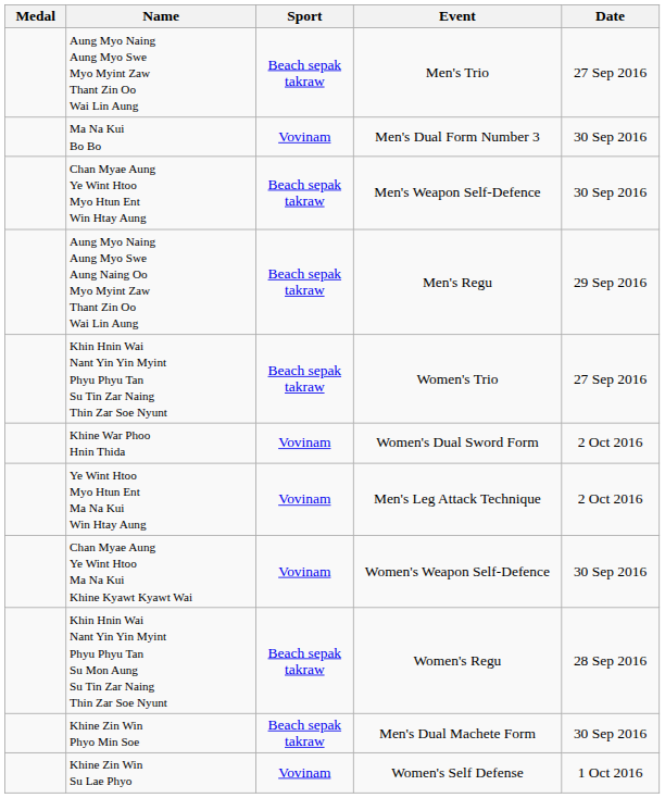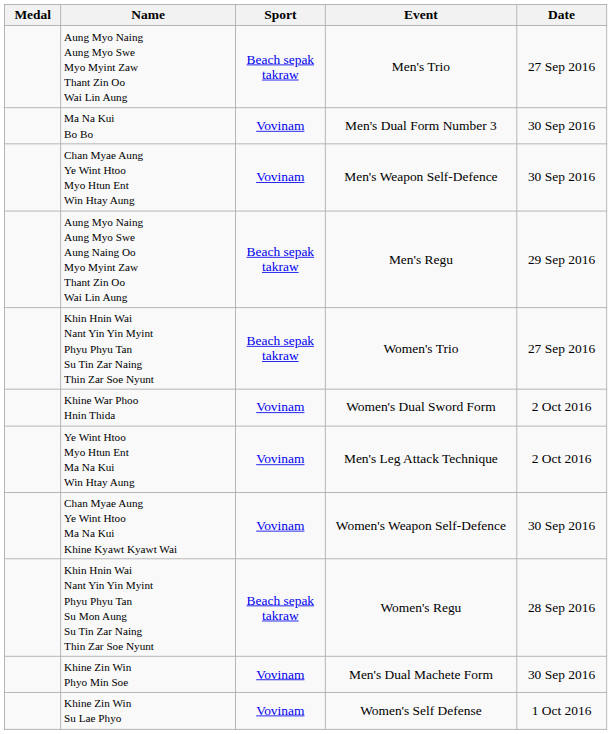 <table class="wikitable sortable" style="font-size:100%; text-align:center;">
 <tr>
 <th width="60">Medal</th>
 <th width="200">Name</th>
 <th width="100">Sport</th>
 <th width="220">Event</th>
 <th width="100">Date</th>
 </tr>
 <tr>
 <td></td>
 <td align=left><small>Aung Myo Naing</small><br><small>Aung Myo Swe</small><br><small>Myo Myint Zaw</small><br><small>Thant Zin Oo</small><br><small>Wai Lin Aung</small></td>
 <td><a href='#'>Beach sepak takraw</a></td>
 <td>Men's Trio</td>
 <td>27 Sep 2016</td>
 </tr>
 <tr>
 <td></td>
 <td align=left><small>Ma Na Kui</small><br><small>Bo Bo</small></td>
 <td><a href='#'>Vovinam</a></td>
 <td>Men's Dual Form Number 3</td>
 <td>30 Sep 2016</td>
 </tr>
 <tr>
 <td></td>
 <td align=left><small>Chan Myae Aung</small><br><small>Ye Wint Htoo</small><br><small>Myo Htun Ent</small><br><small>Win Htay Aung</small></td>
-<td><a href='#'>Beach sepak takraw</a></td>
+<td><a href='#'>Vovinam</a></td>
 <td>Men's Weapon Self-Defence</td>
 <td>30 Sep 2016</td>
 </tr>
 <tr>
 <td></td>
 <td align=left><small>Aung Myo Naing</small><br><small>Aung Myo Swe</small><br><small>Aung Naing Oo</small><br><small>Myo Myint Zaw</small><br><small>Thant Zin Oo</small><br><small>Wai Lin Aung</small></td>
 <td><a href='#'>Beach sepak takraw</a></td>
 <td>Men's Regu</td>
 <td>29 Sep 2016</td>
 </tr>
 <tr>
 <td></td>
 <td align=left><small>Khin Hnin Wai</small><br><small>Nant Yin Yin Myint</small><br><small>Phyu Phyu Tan</small><br><small>Su Tin Zar Naing</small><br><small>Thin Zar Soe Nyunt</small></td>
 <td><a href='#'>Beach sepak takraw</a></td>
 <td>Women's Trio</td>
 <td>27 Sep 2016</td>
 </tr>
 <tr>
 <td></td>
 <td align=left><small>Khine War Phoo</small><br><small>Hnin Thida</small></td>
 <td><a href='#'>Vovinam</a></td>
 <td>Women's Dual Sword Form</td>
 <td>2 Oct 2016</td>
 </tr>
 <tr>
 <td></td>
 <td align=left><small>Ye Wint Htoo</small><br><small>Myo Htun Ent</small><br><small>Ma Na Kui</small><br><small>Win Htay Aung</small></td>
 <td><a href='#'>Vovinam</a></td>
 <td>Men's Leg Attack Technique</td>
 <td>2 Oct 2016</td>
 </tr>
 <tr>
 <td></td>
 <td align=left><small>Chan Myae Aung</small><br><small>Ye Wint Htoo</small><br><small>Ma Na Kui</small><br><small>Khine Kyawt Kyawt Wai</small></td>
 <td><a href='#'>Vovinam</a></td>
 <td>Women's Weapon Self-Defence</td>
 <td>30 Sep 2016</td>
 </tr>
 <tr>
 <td></td>
 <td align=left><small>Khin Hnin Wai</small><br><small>Nant Yin Yin Myint</small><br><small>Phyu Phyu Tan</small><br><small>Su Mon Aung</small><br><small>Su Tin Zar Naing</small><br><small>Thin Zar Soe Nyunt</small></td>
 <td><a href='#'>Beach sepak takraw</a></td>
 <td>Women's Regu</td>
 <td>28 Sep 2016</td>
 </tr>
 <tr>
 <td></td>
 <td align=left><small>Khine Zin Win</small><br><small>Phyo Min Soe</small></td>
-<td><a href='#'>Beach sepak takraw</a></td>
+<td><a href='#'>Vovinam</a></td>
 <td>Men's Dual Machete Form</td>
 <td>30 Sep 2016</td>
 </tr>
 <tr>
 <td></td>
 <td align=left><small>Khine Zin Win</small><br><small>Su Lae Phyo</small></td>
 <td><a href='#'>Vovinam</a></td>
 <td>Women's Self Defense</td>
 <td>1 Oct 2016</td>
 </tr>
 </table>
